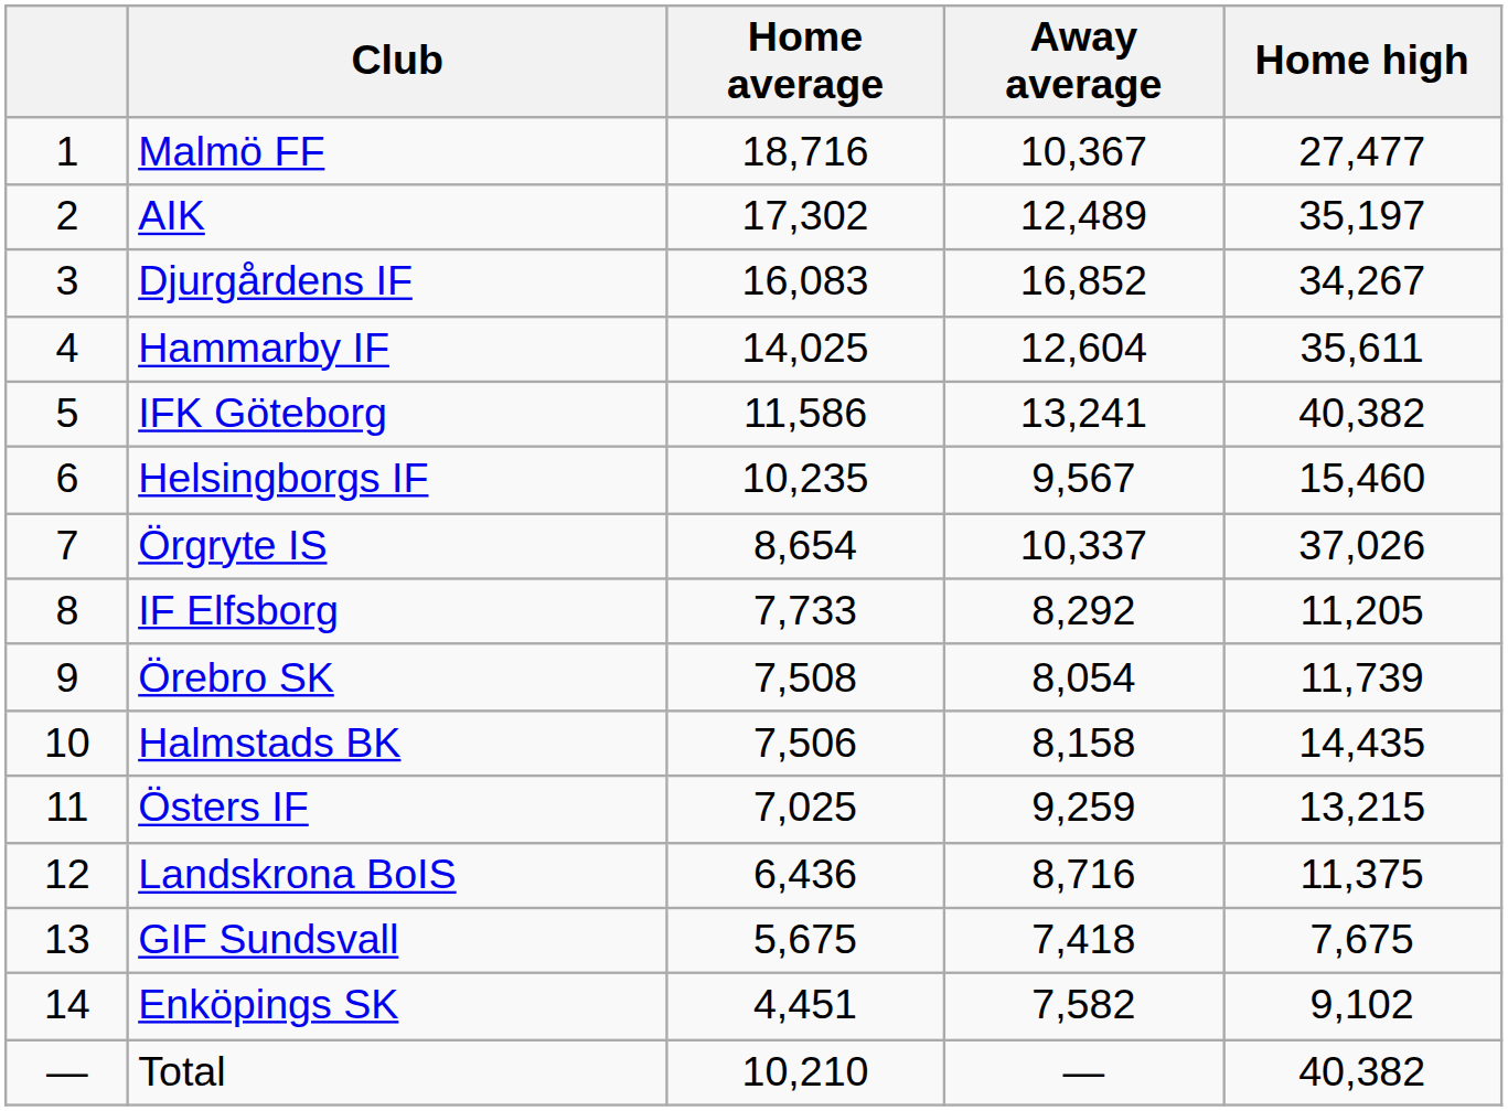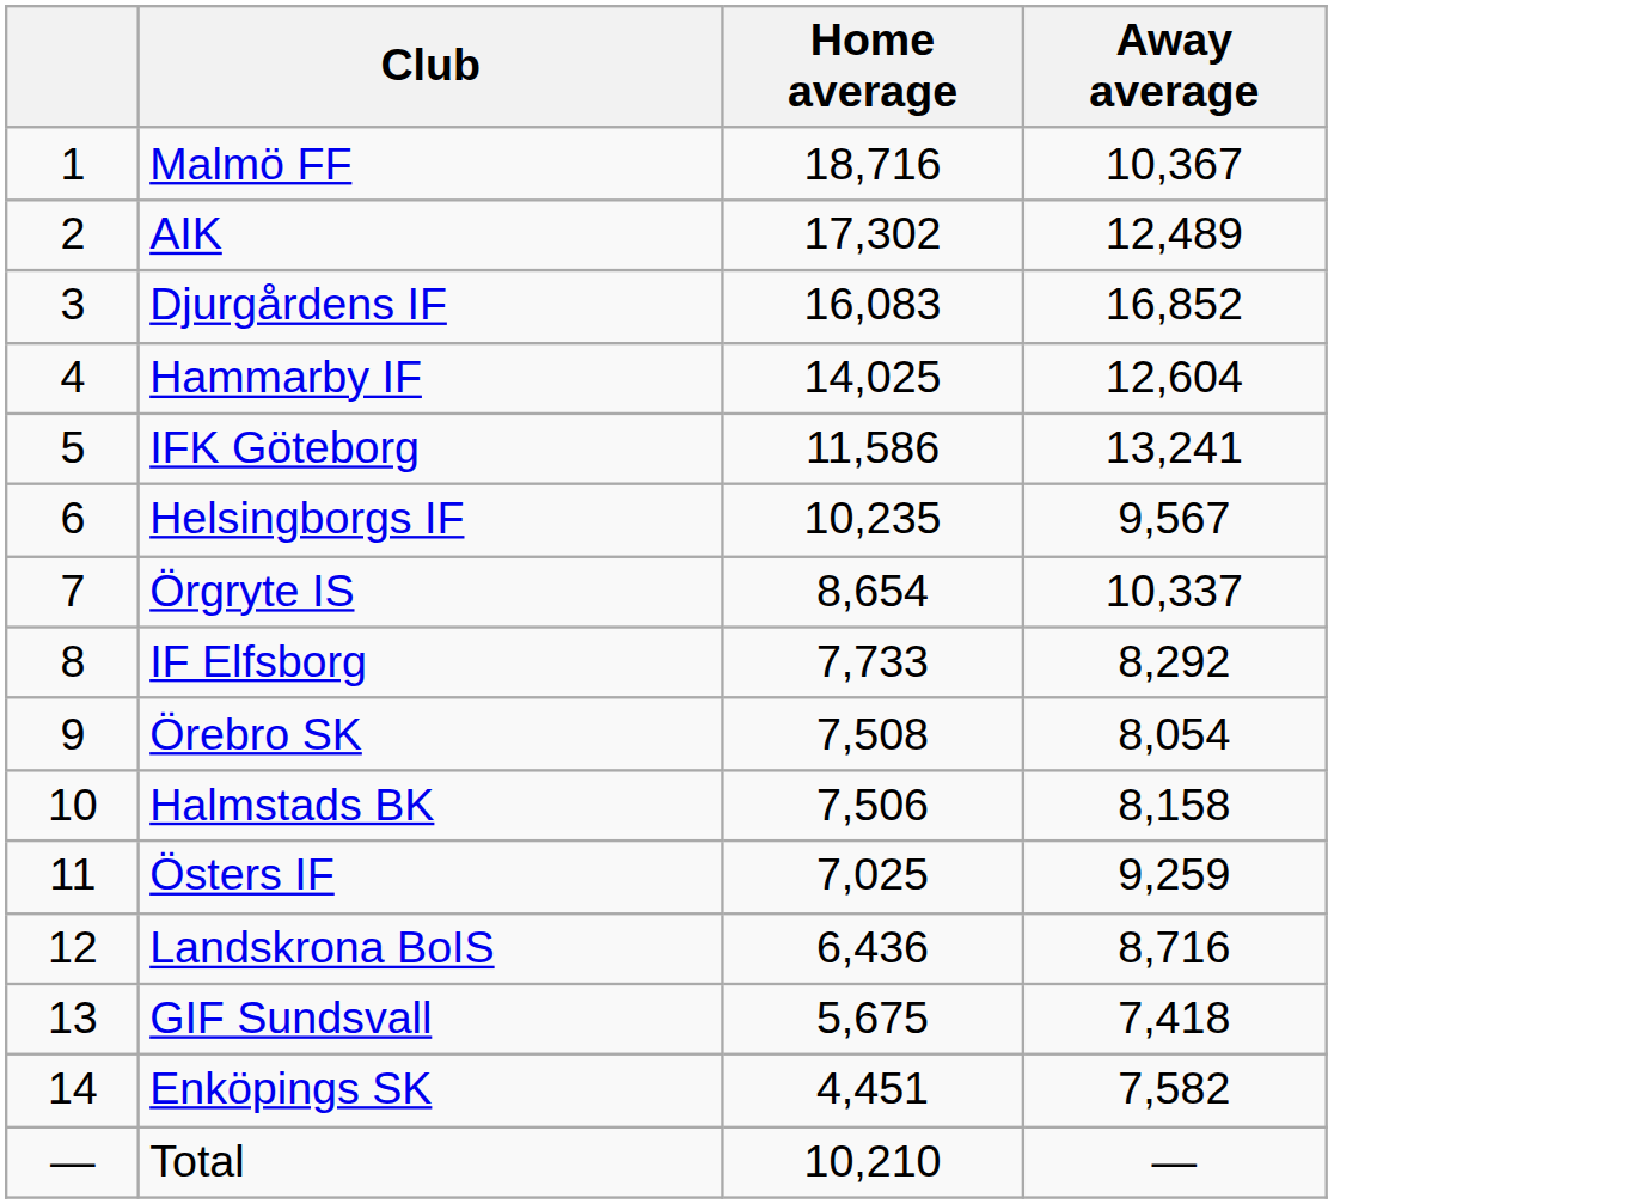 <table class="wikitable" style="text-align: center;">
 <tr>
 <th style="width: 40px;"></th>
 <th style="width: 200px;">Club</th>
 <th style="width: 100px;">Home average</th>
 <th style="width: 100px;">Away average</th>
-<th style="width: 100px;">Home high</th>
 </tr>
 <tr>
 <td>1</td>
 <td style="text-align: left;"><a href='#'>Malmö FF</a></td>
 <td>18,716</td>
 <td>10,367</td>
-<td>27,477</td>
 </tr>
 <tr>
 <td>2</td>
 <td style="text-align: left;"><a href='#'>AIK</a></td>
 <td>17,302</td>
 <td>12,489</td>
-<td>35,197</td>
 </tr>
 <tr>
 <td>3</td>
 <td style="text-align: left;"><a href='#'>Djurgårdens IF</a></td>
 <td>16,083</td>
 <td>16,852</td>
-<td>34,267</td>
 </tr>
 <tr>
 <td>4</td>
 <td style="text-align: left;"><a href='#'>Hammarby IF</a></td>
 <td>14,025</td>
 <td>12,604</td>
-<td>35,611</td>
 </tr>
 <tr>
 <td>5</td>
 <td style="text-align: left;"><a href='#'>IFK Göteborg</a></td>
 <td>11,586</td>
 <td>13,241</td>
-<td>40,382</td>
 </tr>
 <tr>
 <td>6</td>
 <td style="text-align: left;"><a href='#'>Helsingborgs IF</a></td>
 <td>10,235</td>
 <td>9,567</td>
-<td>15,460</td>
 </tr>
 <tr>
 <td>7</td>
 <td style="text-align: left;"><a href='#'>Örgryte IS</a></td>
 <td>8,654</td>
 <td>10,337</td>
-<td>37,026</td>
 </tr>
 <tr>
 <td>8</td>
 <td style="text-align: left;"><a href='#'>IF Elfsborg</a></td>
 <td>7,733</td>
 <td>8,292</td>
-<td>11,205</td>
 </tr>
 <tr>
 <td>9</td>
 <td style="text-align: left;"><a href='#'>Örebro SK</a></td>
 <td>7,508</td>
 <td>8,054</td>
-<td>11,739</td>
 </tr>
 <tr>
 <td>10</td>
 <td style="text-align: left;"><a href='#'>Halmstads BK</a></td>
 <td>7,506</td>
 <td>8,158</td>
-<td>14,435</td>
 </tr>
 <tr>
 <td>11</td>
 <td style="text-align: left;"><a href='#'>Östers IF</a></td>
 <td>7,025</td>
 <td>9,259</td>
-<td>13,215</td>
 </tr>
 <tr>
 <td>12</td>
 <td style="text-align: left;"><a href='#'>Landskrona BoIS</a></td>
 <td>6,436</td>
 <td>8,716</td>
-<td>11,375</td>
 </tr>
 <tr>
 <td>13</td>
 <td style="text-align: left;"><a href='#'>GIF Sundsvall</a></td>
 <td>5,675</td>
 <td>7,418</td>
-<td>7,675</td>
 </tr>
 <tr>
 <td>14</td>
 <td style="text-align: left;"><a href='#'>Enköpings SK</a></td>
 <td>4,451</td>
 <td>7,582</td>
-<td>9,102</td>
 </tr>
 <tr>
 <td>—</td>
 <td style="text-align: left;">Total</td>
 <td>10,210</td>
 <td>—</td>
-<td>40,382</td>
 </tr>
 </table>
